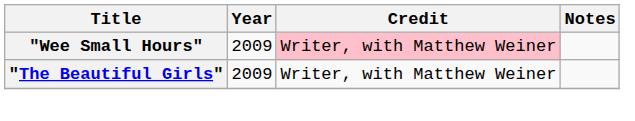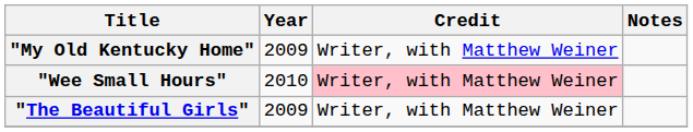 <table class="wikitable sortable plainrowheaders">
 <tr>
 <th scope="col">Title</th>
 <th scope="col">Year</th>
 <th scope="col">Credit</th>
 <th scope="col" class="unsortable">Notes</th>
 </tr>
 <tr>
+<th scope="row">"My Old Kentucky Home"</th>
+<td align="center">2009</td>
+<td>Writer, with <a href='#'>Matthew Weiner</a></td>
+<td></td>
+</tr>
+<tr>
 <th scope="row">"Wee Small Hours"</th>
-<td align="center">2009</td>
+<td align="center">2010</td>
 <td style="background: pink;">Writer, with Matthew Weiner</td>
 <td></td>
 </tr>
 <tr>
 <th scope="row">"<a href='#'>The Beautiful Girls</a>"</th>
 <td align="center">2009</td>
 <td>Writer, with Matthew Weiner</td>
 <td></td>
 </tr>
 <tr>
 </tr>
 </table>
